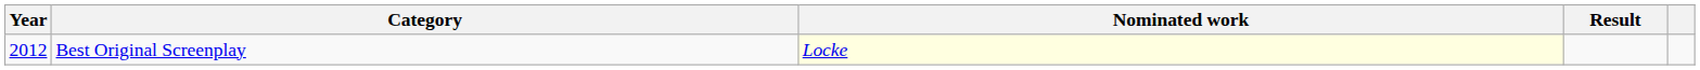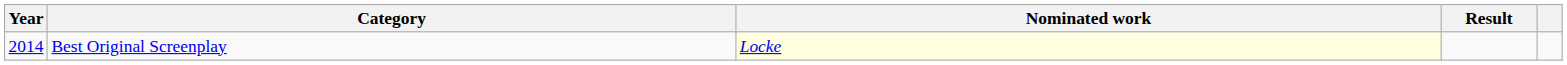 <table class="wikitable sortable">
 <tr>
 <th scope="col" style="width:1em;">Year</th>
 <th scope="col" style="width:39em;">Category</th>
 <th scope="col" style="width:40em;">Nominated work</th>
 <th scope="col" style="width:5em;">Result</th>
 <th scope="col" style="width:1em;"class="unsortable"></th>
 </tr>
 <tr>
-<td><a href='#'>2012</a></td>
+<td><a href='#'>2014</a></td>
 <td><a href='#'>Best Original Screenplay</a></td>
 <td style="background: lightyellow;"><em><a href='#'>Locke</a></em></td>
 <td></td>
 <td></td>
 </tr>
 </table>
